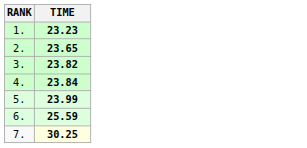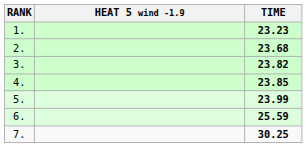 <table class="wikitable" style="border-collapse: collapse; font-size: 90%;">
 <tr>
 <th>RANK</th>
+<th style="width: 20em">HEAT 5 <small>wind -1.9</small></th>
 <th style="width: 5em">TIME</th>
 </tr>
 <tr style="background:#ccffcc;">
 <td align="center">1.</td>
+<td></td>
 <td align="center"><strong>23.23</strong></td>
 </tr>
 <tr style="background:#ccffcc;">
 <td align="center">2.</td>
-<td align="center"><strong>23.65</strong></td>
+<td></td>
+<td align="center"><strong>23.68</strong></td>
 </tr>
 <tr style="background:#ccffcc;">
 <td align="center">3.</td>
+<td></td>
 <td align="center"><strong>23.82</strong></td>
 </tr>
 <tr style="background:#ccffcc;">
 <td align="center">4.</td>
-<td align="center"><strong>23.84</strong></td>
+<td></td>
+<td align="center"><strong>23.85</strong></td>
 </tr>
 <tr style="background:#ddffdd;">
 <td align="center">5.</td>
+<td></td>
 <td align="center"><strong>23.99</strong></td>
 </tr>
 <tr style="background:#ddffdd;">
 <td align="center">6.</td>
+<td></td>
 <td align="center"><strong>25.59</strong></td>
 </tr>
 <tr>
 <td align="center">7.</td>
-<td align="center" style="background: lightyellow;"><strong>30.25</strong></td>
+<td></td>
+<td align="center"><strong>30.25</strong></td>
 </tr>
 </table>
